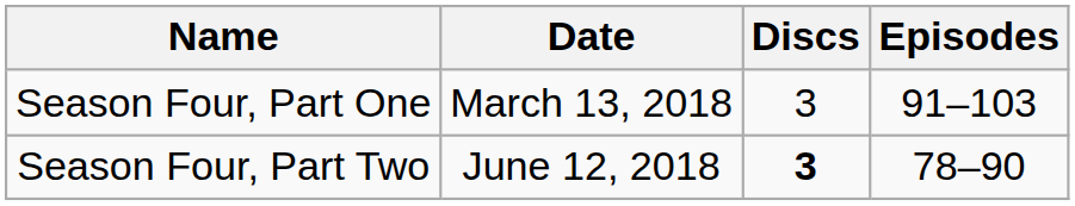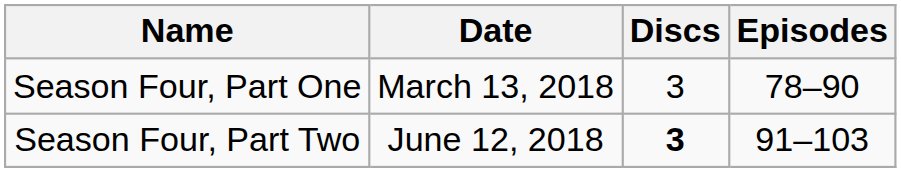 <table class="wikitable" style="text-align:center;">
 <tr>
 <th>Name</th>
 <th>Date</th>
 <th>Discs</th>
 <th>Episodes</th>
 </tr>
 <tr>
 <td>Season Four, Part One</td>
 <td>March 13, 2018</td>
 <td>3</td>
-<td>91–103</td>
+<td>78–90</td>
 </tr>
 <tr>
 <td>Season Four, Part Two</td>
 <td>June 12, 2018</td>
 <td><strong>3</strong></td>
-<td>78–90</td>
+<td>91–103</td>
 </tr>
 </table>
